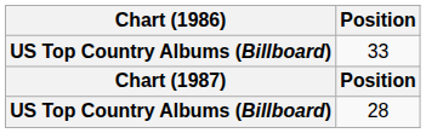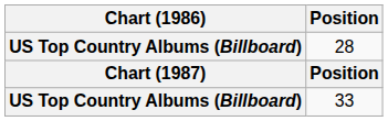 <table class="wikitable plainrowheaders" style="text-align:center">
 <tr>
 <th scope="col">Chart (1986)</th>
 <th scope="col">Position</th>
 </tr>
 <tr>
 <th scope="row">US Top Country Albums (<em>Billboard</em>)</th>
-<td>33</td>
+<td>28</td>
 </tr>
 <tr>
 <th scope="col">Chart (1987)</th>
 <th scope="col">Position</th>
 </tr>
 <tr>
 <th scope="row">US Top Country Albums (<em>Billboard</em>)</th>
-<td>28</td>
+<td>33</td>
 </tr>
 </table>
